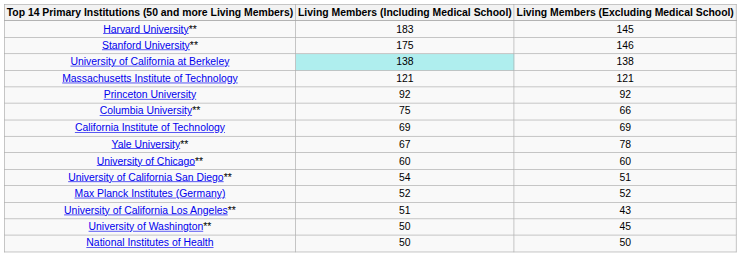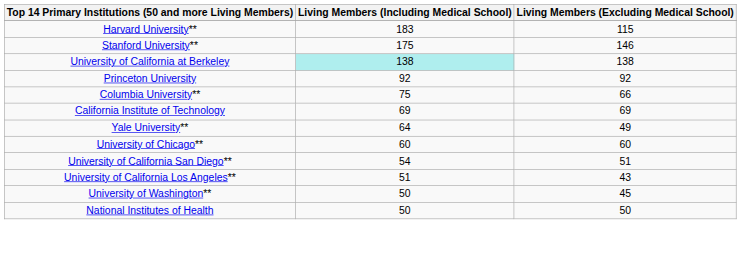 <table class="wikitable sortable">
 <tr>
 <th>Top 14 Primary Institutions (50 and more Living Members)</th>
 <th data-sort-type="number">Living Members (Including Medical School)</th>
 <th data-sort-type="number">Living Members (Excluding Medical School)</th>
 </tr>
 <tr>
 </tr>
 <tr>
 <td align="center"><a href='#'>Harvard University</a>**</td>
 <td align="center">183</td>
-<td align="center">145</td>
+<td align="center">115</td>
 </tr>
 <tr>
 <td align="center"><a href='#'>Stanford University</a>**</td>
 <td align="center">175</td>
 <td align="center">146</td>
 </tr>
 <tr>
 <td align="center"><a href='#'>University of California at Berkeley</a></td>
 <td align="center" style="background: paleturquoise;">138</td>
 <td align="center">138</td>
-</tr>
-<tr>
-<td align="center"><a href='#'>Massachusetts Institute of Technology</a></td>
-<td align="center">121</td>
-<td align="center">121</td>
 </tr>
 <tr>
 <td align="center"><a href='#'>Princeton University</a></td>
 <td align="center">92</td>
 <td align="center">92</td>
 </tr>
 <tr>
 <td align="center"><a href='#'>Columbia University</a>**</td>
 <td align="center">75</td>
 <td align="center">66</td>
 </tr>
 <tr>
 <td align="center"><a href='#'>California Institute of Technology</a></td>
 <td align="center">69</td>
 <td align="center">69</td>
 </tr>
 <tr>
 <td align="center"><a href='#'>Yale University</a>**</td>
-<td align="center">67</td>
-<td align="center">78</td>
+<td align="center">64</td>
+<td align="center">49</td>
 </tr>
 <tr>
 <td align="center"><a href='#'>University of Chicago</a>**</td>
 <td align="center">60</td>
 <td align="center">60</td>
 </tr>
 <tr>
 <td align="center"><a href='#'>University of California San Diego</a>**</td>
 <td align="center">54</td>
 <td align="center">51</td>
-</tr>
-<tr>
-<td align="center"><a href='#'>Max Planck Institutes (Germany)</a></td>
-<td align="center">52</td>
-<td align="center">52</td>
 </tr>
 <tr>
 <td align="center"><a href='#'>University of California Los Angeles</a>**</td>
 <td align="center">51</td>
 <td align="center">43</td>
 </tr>
 <tr>
 <td align="center"><a href='#'>University of Washington</a>**</td>
 <td align="center">50</td>
 <td align="center">45</td>
 </tr>
 <tr>
 <td align="center"><a href='#'>National Institutes of Health</a></td>
 <td align="center">50</td>
 <td align="center">50</td>
 </tr>
 </table>
